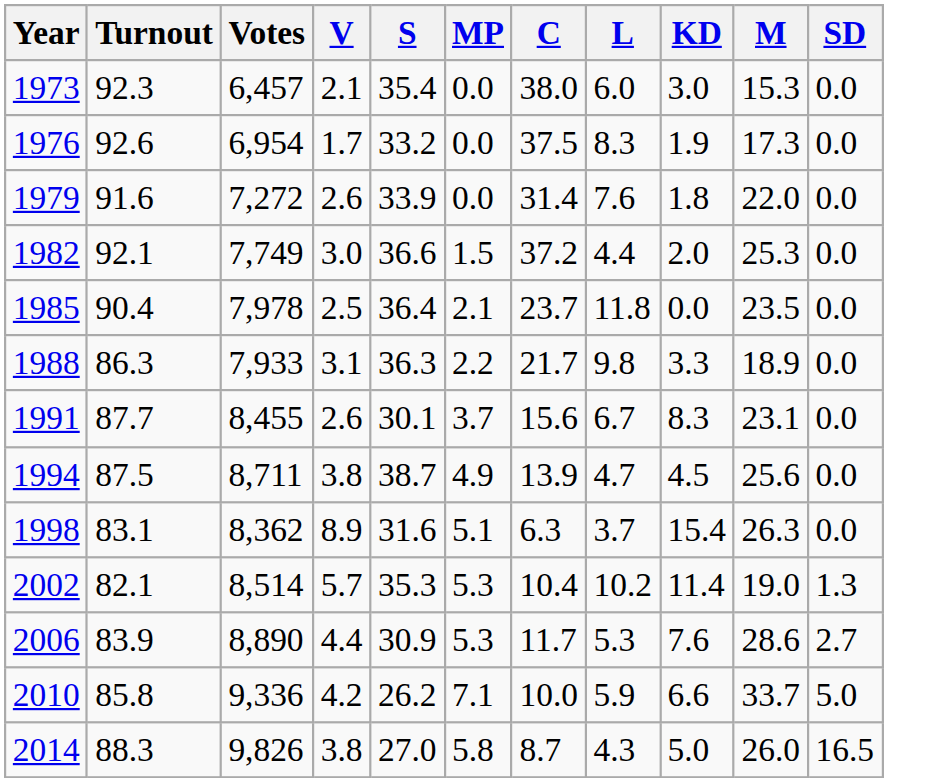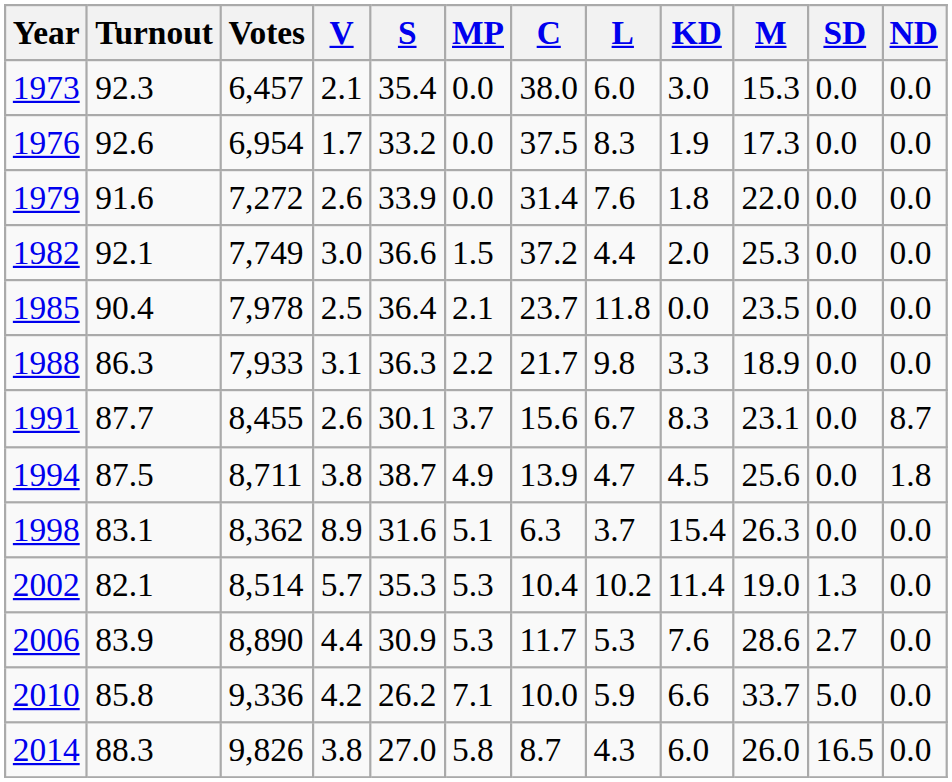 <table class="wikitable sortable" style="font-size: 95%;">
 <tr>
 <th>Year</th>
 <th>Turnout</th>
 <th>Votes</th>
 <th><a href='#'>V</a></th>
 <th><a href='#'>S</a></th>
 <th><a href='#'>MP</a></th>
 <th><a href='#'>C</a></th>
 <th><a href='#'>L</a></th>
 <th><a href='#'>KD</a></th>
 <th><a href='#'>M</a></th>
 <th><a href='#'>SD</a></th>
+<th><a href='#'>ND</a></th>
 </tr>
 <tr>
 <td><a href='#'>1973</a></td>
 <td>92.3</td>
 <td>6,457</td>
 <td>2.1</td>
 <td>35.4</td>
 <td>0.0</td>
 <td>38.0</td>
 <td>6.0</td>
 <td>3.0</td>
 <td>15.3</td>
+<td>0.0</td>
 <td>0.0</td>
 </tr>
 <tr>
 <td><a href='#'>1976</a></td>
 <td>92.6</td>
 <td>6,954</td>
 <td>1.7</td>
 <td>33.2</td>
 <td>0.0</td>
 <td>37.5</td>
 <td>8.3</td>
 <td>1.9</td>
 <td>17.3</td>
 <td>0.0</td>
+<td>0.0</td>
 </tr>
 <tr>
 <td><a href='#'>1979</a></td>
 <td>91.6</td>
 <td>7,272</td>
 <td>2.6</td>
 <td>33.9</td>
 <td>0.0</td>
 <td>31.4</td>
 <td>7.6</td>
 <td>1.8</td>
 <td>22.0</td>
+<td>0.0</td>
 <td>0.0</td>
 </tr>
 <tr>
 <td><a href='#'>1982</a></td>
 <td>92.1</td>
 <td>7,749</td>
 <td>3.0</td>
 <td>36.6</td>
 <td>1.5</td>
 <td>37.2</td>
 <td>4.4</td>
 <td>2.0</td>
 <td>25.3</td>
 <td>0.0</td>
+<td>0.0</td>
 </tr>
 <tr>
 <td><a href='#'>1985</a></td>
 <td>90.4</td>
 <td>7,978</td>
 <td>2.5</td>
 <td>36.4</td>
 <td>2.1</td>
 <td>23.7</td>
 <td>11.8</td>
 <td>0.0</td>
 <td>23.5</td>
+<td>0.0</td>
 <td>0.0</td>
 </tr>
 <tr>
 <td><a href='#'>1988</a></td>
 <td>86.3</td>
 <td>7,933</td>
 <td>3.1</td>
 <td>36.3</td>
 <td>2.2</td>
 <td>21.7</td>
 <td>9.8</td>
 <td>3.3</td>
 <td>18.9</td>
 <td>0.0</td>
+<td>0.0</td>
 </tr>
 <tr>
 <td><a href='#'>1991</a></td>
 <td>87.7</td>
 <td>8,455</td>
 <td>2.6</td>
 <td>30.1</td>
 <td>3.7</td>
 <td>15.6</td>
 <td>6.7</td>
 <td>8.3</td>
 <td>23.1</td>
 <td>0.0</td>
+<td>8.7</td>
 </tr>
 <tr>
 <td><a href='#'>1994</a></td>
 <td>87.5</td>
 <td>8,711</td>
 <td>3.8</td>
 <td>38.7</td>
 <td>4.9</td>
 <td>13.9</td>
 <td>4.7</td>
 <td>4.5</td>
 <td>25.6</td>
 <td>0.0</td>
+<td>1.8</td>
 </tr>
 <tr>
 <td><a href='#'>1998</a></td>
 <td>83.1</td>
 <td>8,362</td>
 <td>8.9</td>
 <td>31.6</td>
 <td>5.1</td>
 <td>6.3</td>
 <td>3.7</td>
 <td>15.4</td>
 <td>26.3</td>
+<td>0.0</td>
 <td>0.0</td>
 </tr>
 <tr>
 <td><a href='#'>2002</a></td>
 <td>82.1</td>
 <td>8,514</td>
 <td>5.7</td>
 <td>35.3</td>
 <td>5.3</td>
 <td>10.4</td>
 <td>10.2</td>
 <td>11.4</td>
 <td>19.0</td>
 <td>1.3</td>
+<td>0.0</td>
 </tr>
 <tr>
 <td><a href='#'>2006</a></td>
 <td>83.9</td>
 <td>8,890</td>
 <td>4.4</td>
 <td>30.9</td>
 <td>5.3</td>
 <td>11.7</td>
 <td>5.3</td>
 <td>7.6</td>
 <td>28.6</td>
 <td>2.7</td>
+<td>0.0</td>
 </tr>
 <tr>
 <td><a href='#'>2010</a></td>
 <td>85.8</td>
 <td>9,336</td>
 <td>4.2</td>
 <td>26.2</td>
 <td>7.1</td>
 <td>10.0</td>
 <td>5.9</td>
 <td>6.6</td>
 <td>33.7</td>
 <td>5.0</td>
+<td>0.0</td>
 </tr>
 <tr>
 <td><a href='#'>2014</a></td>
 <td>88.3</td>
 <td>9,826</td>
 <td>3.8</td>
 <td>27.0</td>
 <td>5.8</td>
 <td>8.7</td>
 <td>4.3</td>
-<td>5.0</td>
+<td>6.0</td>
 <td>26.0</td>
 <td>16.5</td>
+<td>0.0</td>
 </tr>
 </table>
